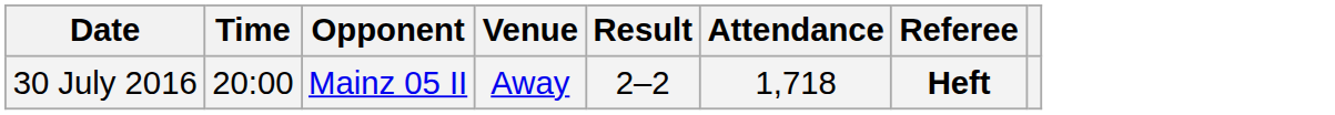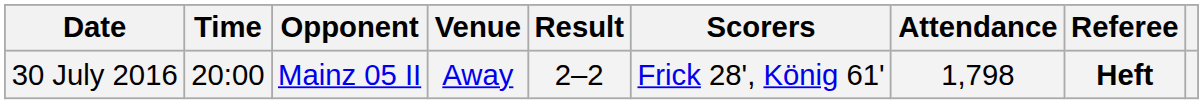 <table class="wikitable sortable" style="text-align:center">
 <tr>
 <th>Date</th>
 <th>Time</th>
 <th>Opponent</th>
 <th>Venue</th>
 <th>Result</th>
+<th class="unsortable">Scorers</th>
 <th>Attendance</th>
 <th>Referee</th>
 <th class="unsortable"></th>
 </tr>
 <tr style="background-color: #f3f3f3;">
 <td>30 July 2016</td>
 <td>20:00</td>
 <td><a href='#'>Mainz 05 II</a></td>
 <td><a href='#'>Away</a></td>
 <td>2–2</td>
-<td>1,718</td>
+<td><a href='#'>Frick</a> 28', <a href='#'>König</a> 61'</td>
+<td>1,798</td>
 <td><strong>Heft</strong></td>
 <td></td>
 </tr>
 </table>
